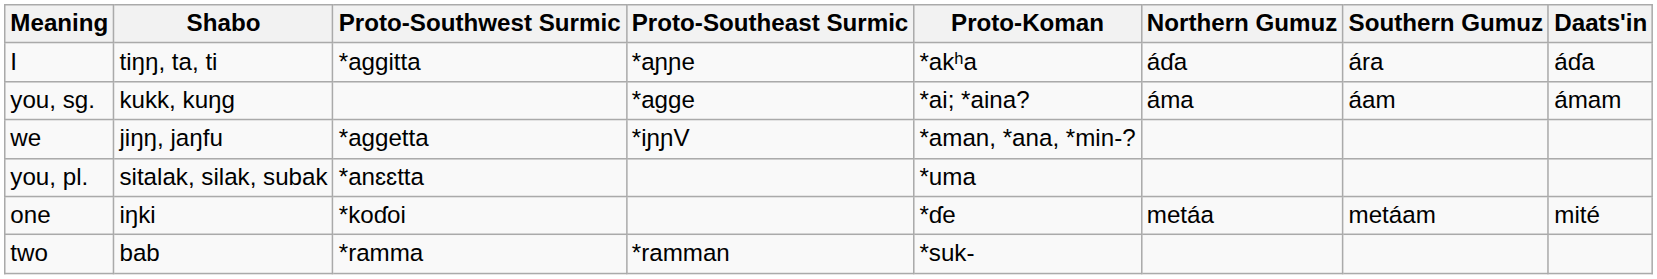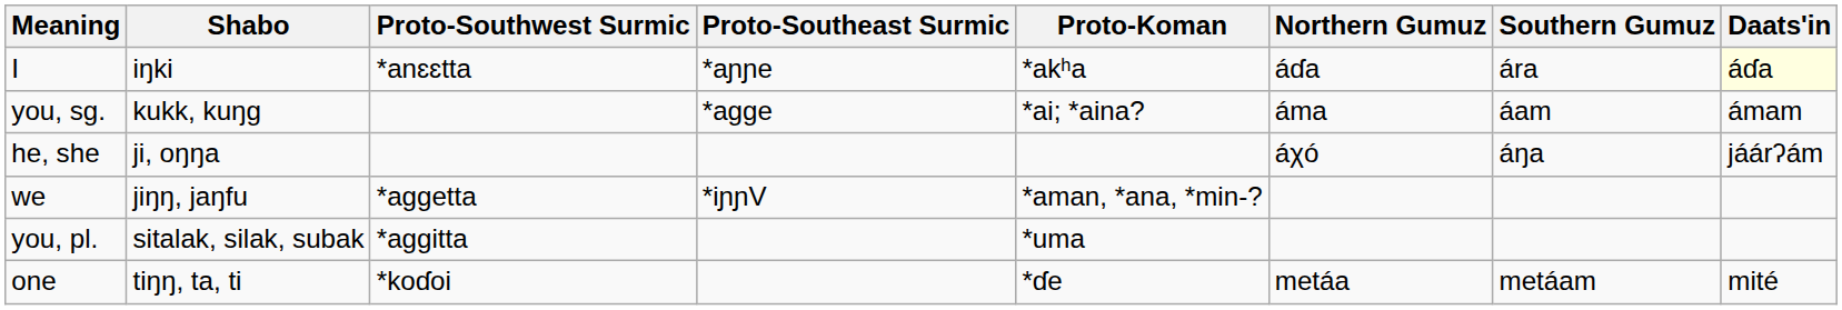 <table class=wikitable>
 <tr>
 <th>Meaning</th>
 <th>Shabo</th>
 <th>Proto-Southwest Surmic</th>
 <th>Proto-Southeast Surmic</th>
 <th>Proto-Koman</th>
 <th>Northern Gumuz</th>
 <th>Southern Gumuz</th>
 <th>Daats'in</th>
 </tr>
 <tr>
 <td>I</td>
-<td>tiŋŋ, ta, ti</td>
-<td>*aggitta</td>
+<td>iŋki</td>
+<td>*anɛɛtta</td>
 <td>*aɲɲe</td>
 <td>*akʰa</td>
 <td>áɗa</td>
 <td>ára</td>
-<td>áɗa</td>
+<td style="background: lightyellow;">áɗa</td>
 </tr>
 <tr>
 <td>you, sg.</td>
 <td>kukk, kuŋg</td>
 <td></td>
 <td>*agge</td>
 <td>*ai; *aina?</td>
 <td>áma</td>
 <td>áam</td>
 <td>ámam</td>
+</tr>
+<tr>
+<td>he, she</td>
+<td>ji, oŋŋa</td>
+<td></td>
+<td></td>
+<td></td>
+<td>áχó</td>
+<td>áŋa</td>
+<td>jáárʔám</td>
 </tr>
 <tr>
 <td>we</td>
 <td>jiŋŋ, jaŋfu</td>
 <td>*aggetta</td>
 <td>*iɲɲV</td>
 <td>*aman, *ana, *min-?</td>
 <td></td>
 <td></td>
 <td></td>
 </tr>
 <tr>
 <td>you, pl.</td>
 <td>sitalak, silak, subak</td>
-<td>*anɛɛtta</td>
+<td>*aggitta</td>
 <td></td>
 <td>*uma</td>
 <td></td>
 <td></td>
 <td></td>
 </tr>
 <tr>
 <td>one</td>
-<td>iŋki</td>
+<td>tiŋŋ, ta, ti</td>
 <td>*koɗoi</td>
 <td></td>
 <td>*ɗe</td>
 <td>metáa</td>
 <td>metáam</td>
 <td>mité</td>
 </tr>
-<tr>
-<td>two</td>
-<td>bab</td>
-<td>*ramma</td>
-<td>*ramman</td>
-<td>*suk-</td>
-<td></td>
-<td></td>
-<td></td>
-</tr>
 </table>
